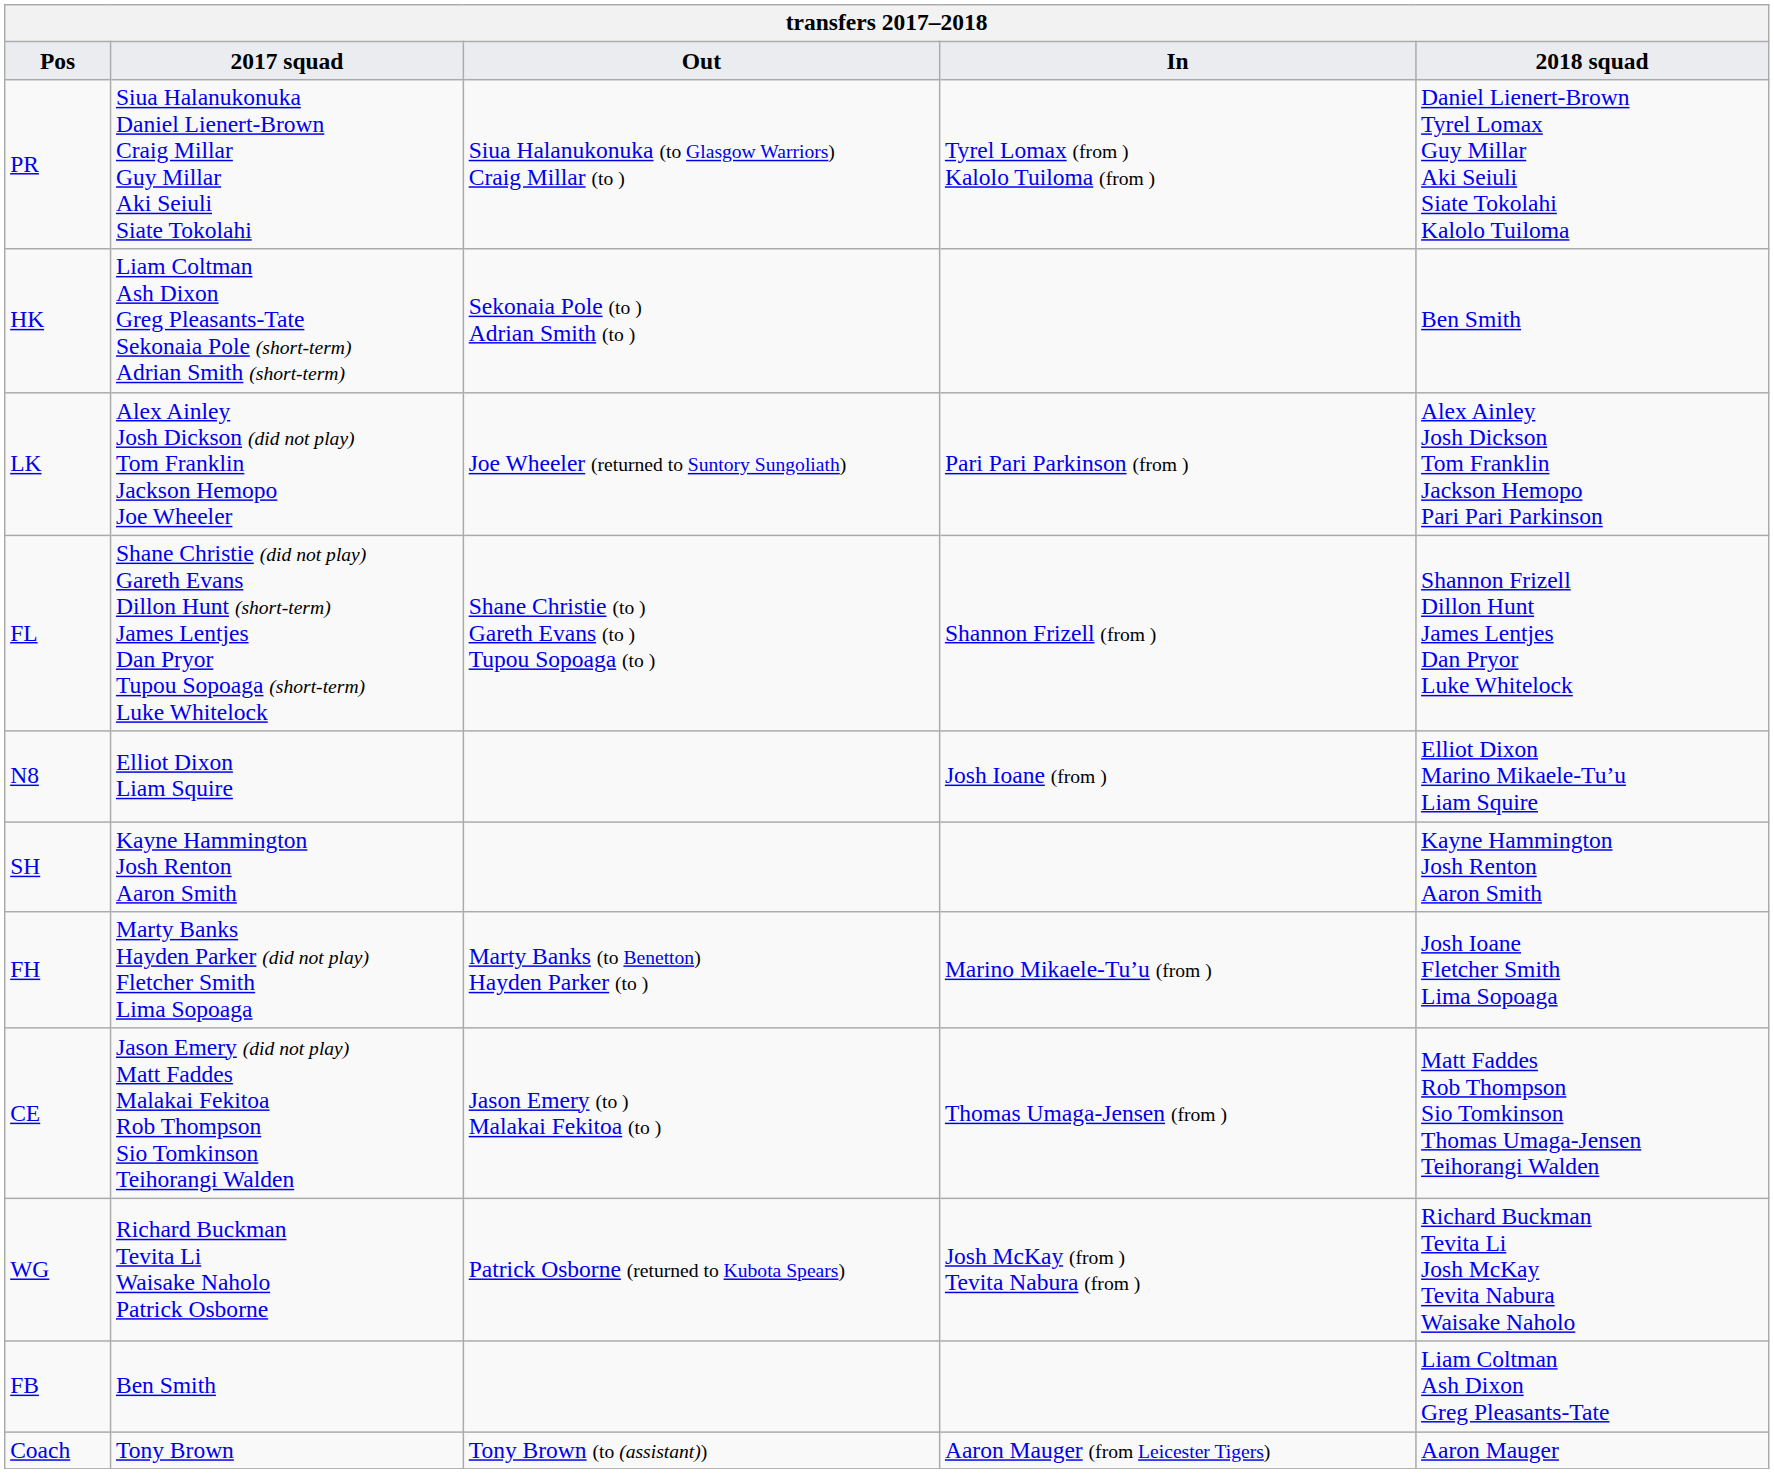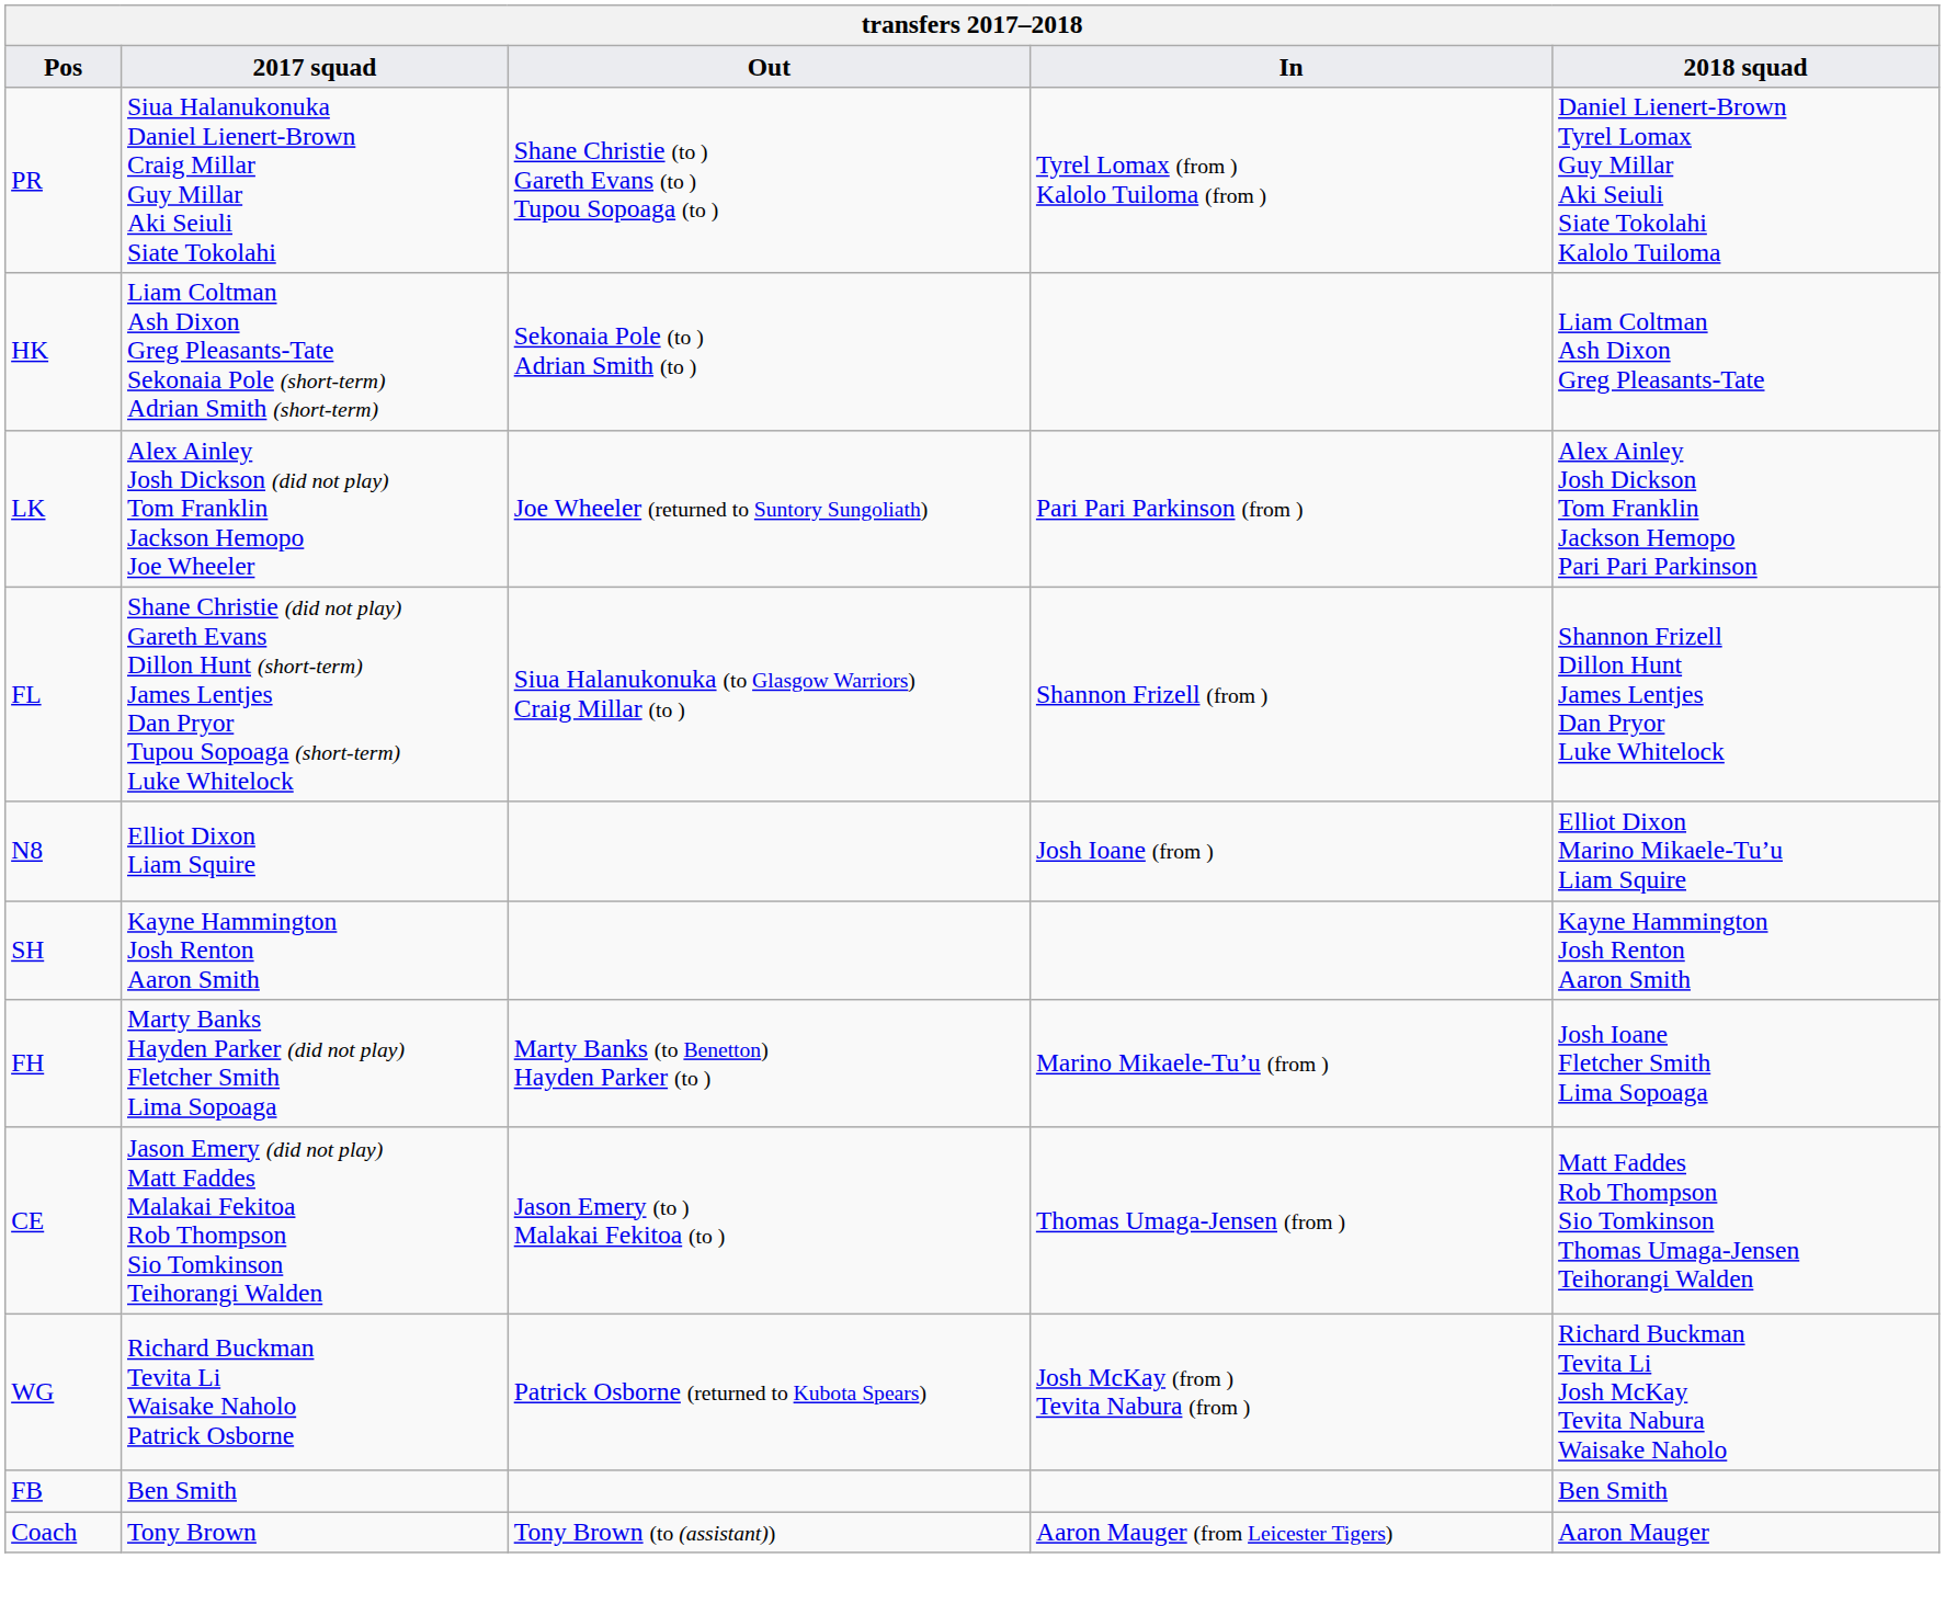 <table class="wikitable" style="text-align: left; width:95%">
 <tr>
 <th colspan="100%"> transfers 2017–2018</th>
 </tr>
 <tr>
 <th style="background:#ebecf0; width:6%;">Pos</th>
 <th style="background:#ebecf0; width:20%;">2017 squad</th>
 <th style="background:#ebecf0; width:27%;">Out</th>
 <th style="background:#ebecf0; width:27%;">In</th>
 <th style="background:#ebecf0; width:20%;">2018 squad</th>
 </tr>
 <tr>
 <td><a href='#'>PR</a></td>
 <td> <a href='#'>Siua Halanukonuka</a> <br> <a href='#'>Daniel Lienert-Brown</a> <br> <a href='#'>Craig Millar</a> <br> <a href='#'>Guy Millar</a> <br> <a href='#'>Aki Seiuli</a> <br> <a href='#'>Siate Tokolahi</a></td>
-<td>  <a href='#'>Siua Halanukonuka</a> <small>(to  <a href='#'>Glasgow Warriors</a>)</small> <br>  <a href='#'>Craig Millar</a> <small>(to )</small></td>
+<td>  <a href='#'>Shane Christie</a> <small>(to )</small> <br>  <a href='#'>Gareth Evans</a> <small>(to )</small> <br>  <a href='#'>Tupou Sopoaga</a> <small>(to )</small></td>
 <td>  <a href='#'>Tyrel Lomax</a> <small>(from )</small> <br>  <a href='#'>Kalolo Tuiloma</a> <small>(from )</small></td>
 <td> <a href='#'>Daniel Lienert-Brown</a> <br> <a href='#'>Tyrel Lomax</a> <br> <a href='#'>Guy Millar</a> <br> <a href='#'>Aki Seiuli</a> <br> <a href='#'>Siate Tokolahi</a> <br> <a href='#'>Kalolo Tuiloma</a></td>
 </tr>
 <tr>
 <td><a href='#'>HK</a></td>
 <td> <a href='#'>Liam Coltman</a> <br> <a href='#'>Ash Dixon</a> <br> <a href='#'>Greg Pleasants-Tate</a> <br> <a href='#'>Sekonaia Pole</a> <small><em>(short-term)</em></small> <br> <a href='#'>Adrian Smith</a> <small><em>(short-term)</em></small></td>
 <td>  <a href='#'>Sekonaia Pole</a> <small>(to )</small> <br>  <a href='#'>Adrian Smith</a> <small>(to )</small></td>
 <td></td>
-<td> <a href='#'>Ben Smith</a></td>
+<td> <a href='#'>Liam Coltman</a> <br> <a href='#'>Ash Dixon</a> <br> <a href='#'>Greg Pleasants-Tate</a></td>
 </tr>
 <tr>
 <td><a href='#'>LK</a></td>
 <td> <a href='#'>Alex Ainley</a> <br> <a href='#'>Josh Dickson</a> <small><em>(did not play)</em></small> <br> <a href='#'>Tom Franklin</a> <br> <a href='#'>Jackson Hemopo</a> <br> <a href='#'>Joe Wheeler</a></td>
 <td>  <a href='#'>Joe Wheeler</a> <small>(returned to  <a href='#'>Suntory Sungoliath</a>)</small></td>
 <td>  <a href='#'>Pari Pari Parkinson</a> <small>(from )</small></td>
 <td> <a href='#'>Alex Ainley</a> <br> <a href='#'>Josh Dickson</a> <br> <a href='#'>Tom Franklin</a> <br> <a href='#'>Jackson Hemopo</a> <br> <a href='#'>Pari Pari Parkinson</a></td>
 </tr>
 <tr>
 <td><a href='#'>FL</a></td>
 <td> <a href='#'>Shane Christie</a> <small><em>(did not play)</em></small> <br> <a href='#'>Gareth Evans</a> <br> <a href='#'>Dillon Hunt</a> <small><em>(short-term)</em></small> <br> <a href='#'>James Lentjes</a> <br> <a href='#'>Dan Pryor</a> <br> <a href='#'>Tupou Sopoaga</a> <small><em>(short-term)</em></small> <br> <a href='#'>Luke Whitelock</a></td>
-<td>  <a href='#'>Shane Christie</a> <small>(to )</small> <br>  <a href='#'>Gareth Evans</a> <small>(to )</small> <br>  <a href='#'>Tupou Sopoaga</a> <small>(to )</small></td>
+<td>  <a href='#'>Siua Halanukonuka</a> <small>(to  <a href='#'>Glasgow Warriors</a>)</small> <br>  <a href='#'>Craig Millar</a> <small>(to )</small></td>
 <td>  <a href='#'>Shannon Frizell</a> <small>(from )</small></td>
 <td> <a href='#'>Shannon Frizell</a> <br> <a href='#'>Dillon Hunt</a> <br> <a href='#'>James Lentjes</a> <br> <a href='#'>Dan Pryor</a> <br> <a href='#'>Luke Whitelock</a></td>
 </tr>
 <tr>
 <td><a href='#'>N8</a></td>
 <td> <a href='#'>Elliot Dixon</a> <br> <a href='#'>Liam Squire</a></td>
 <td></td>
 <td>  <a href='#'>Josh Ioane</a> <small>(from )</small></td>
 <td> <a href='#'>Elliot Dixon</a> <br> <a href='#'>Marino Mikaele-Tu’u</a> <br> <a href='#'>Liam Squire</a></td>
 </tr>
 <tr>
 <td><a href='#'>SH</a></td>
 <td> <a href='#'>Kayne Hammington</a> <br> <a href='#'>Josh Renton</a> <br> <a href='#'>Aaron Smith</a></td>
 <td></td>
 <td></td>
 <td> <a href='#'>Kayne Hammington</a> <br> <a href='#'>Josh Renton</a> <br> <a href='#'>Aaron Smith</a></td>
 </tr>
 <tr>
 <td><a href='#'>FH</a></td>
 <td> <a href='#'>Marty Banks</a> <br> <a href='#'>Hayden Parker</a> <small><em>(did not play)</em></small> <br> <a href='#'>Fletcher Smith</a> <br> <a href='#'>Lima Sopoaga</a></td>
 <td>  <a href='#'>Marty Banks</a> <small>(to  <a href='#'>Benetton</a>)</small> <br>  <a href='#'>Hayden Parker</a> <small>(to )</small></td>
 <td>  <a href='#'>Marino Mikaele-Tu’u</a> <small>(from )</small></td>
 <td> <a href='#'>Josh Ioane</a> <br> <a href='#'>Fletcher Smith</a> <br> <a href='#'>Lima Sopoaga</a></td>
 </tr>
 <tr>
 <td><a href='#'>CE</a></td>
 <td> <a href='#'>Jason Emery</a> <small><em>(did not play)</em></small> <br> <a href='#'>Matt Faddes</a> <br> <a href='#'>Malakai Fekitoa</a> <br> <a href='#'>Rob Thompson</a> <br> <a href='#'>Sio Tomkinson</a> <br> <a href='#'>Teihorangi Walden</a></td>
 <td>  <a href='#'>Jason Emery</a> <small>(to )</small> <br>  <a href='#'>Malakai Fekitoa</a> <small>(to )</small></td>
 <td>  <a href='#'>Thomas Umaga-Jensen</a> <small>(from )</small></td>
 <td> <a href='#'>Matt Faddes</a> <br> <a href='#'>Rob Thompson</a> <br> <a href='#'>Sio Tomkinson</a> <br> <a href='#'>Thomas Umaga-Jensen</a> <br> <a href='#'>Teihorangi Walden</a></td>
 </tr>
 <tr>
 <td><a href='#'>WG</a></td>
 <td> <a href='#'>Richard Buckman</a> <br> <a href='#'>Tevita Li</a> <br> <a href='#'>Waisake Naholo</a> <br> <a href='#'>Patrick Osborne</a></td>
 <td>  <a href='#'>Patrick Osborne</a> <small>(returned to  <a href='#'>Kubota Spears</a>)</small></td>
 <td>  <a href='#'>Josh McKay</a> <small>(from )</small> <br>  <a href='#'>Tevita Nabura</a> <small>(from )</small></td>
 <td> <a href='#'>Richard Buckman</a> <br> <a href='#'>Tevita Li</a> <br> <a href='#'>Josh McKay</a> <br> <a href='#'>Tevita Nabura</a> <br> <a href='#'>Waisake Naholo</a></td>
 </tr>
 <tr>
 <td><a href='#'>FB</a></td>
 <td> <a href='#'>Ben Smith</a></td>
 <td></td>
 <td></td>
-<td> <a href='#'>Liam Coltman</a> <br> <a href='#'>Ash Dixon</a> <br> <a href='#'>Greg Pleasants-Tate</a></td>
+<td> <a href='#'>Ben Smith</a></td>
 </tr>
 <tr>
 <td><a href='#'>Coach</a></td>
 <td> <a href='#'>Tony Brown</a></td>
 <td>  <a href='#'>Tony Brown</a> <small>(to  <em>(assistant)</em>)</small></td>
 <td>  <a href='#'>Aaron Mauger</a> <small>(from  <a href='#'>Leicester Tigers</a>)</small></td>
 <td> <a href='#'>Aaron Mauger</a></td>
 </tr>
 </table>
